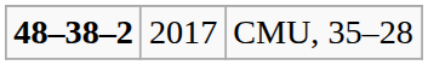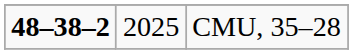 <table class="wikitable" style="text-align:center">
 <tr>
 </tr>
 <tr>
 <td><strong>48–38–2</strong></td>
-<td>2017</td>
+<td>2025</td>
 <td>CMU, 35–28</td>
 </tr>
 </table>
